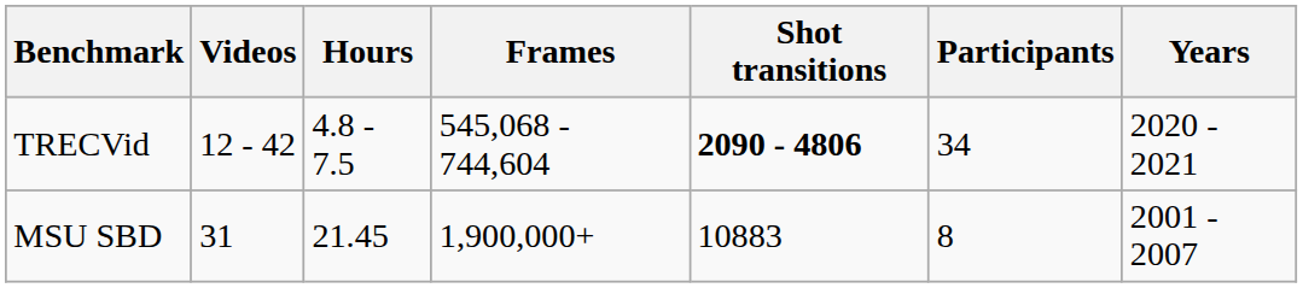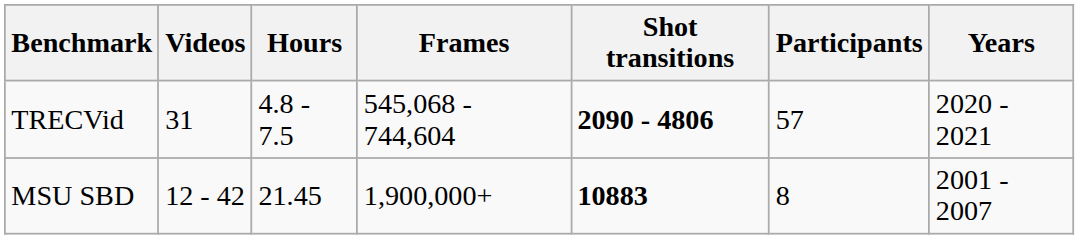 <table class="wikitable">
 <tr>
 <th>Benchmark</th>
 <th>Videos</th>
 <th>Hours</th>
 <th>Frames</th>
 <th>Shot transitions</th>
 <th>Participants</th>
 <th>Years</th>
 </tr>
 <tr>
 <td>TRECVid</td>
-<td>12 - 42</td>
+<td>31</td>
 <td>4.8 - 7.5</td>
 <td>545,068 -  744,604</td>
 <td><strong>2090 - 4806</strong></td>
-<td>34</td>
+<td>57</td>
 <td>2020 - 2021</td>
 </tr>
 <tr>
 <td>MSU SBD</td>
-<td>31</td>
+<td>12 - 42</td>
 <td>21.45</td>
 <td>1,900,000+</td>
-<td>10883</td>
+<td><strong>10883</strong></td>
 <td>8</td>
 <td>2001 - 2007</td>
 </tr>
 </table>
